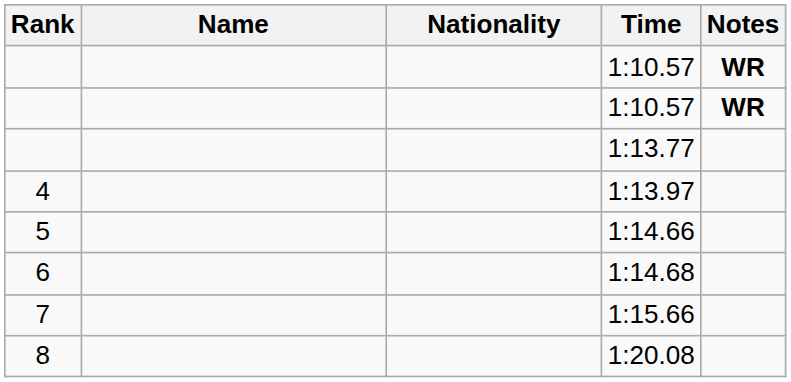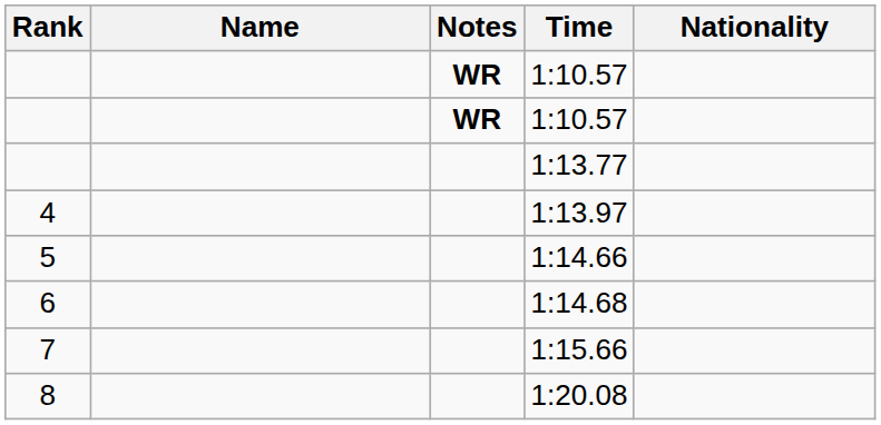 <table class="wikitable sortable" style="text-align:center">
 <tr>
 <th>Rank</th>
 <th style="width:180px">Name</th>
+<th>Notes</th>
+<th>Time</th>
 <th style="width:125px">Nationality</th>
-<th>Time</th>
-<th>Notes</th>
 </tr>
 <tr>
 <td></td>
 <td style="text-align:left;"></td>
+<td><strong>WR</strong></td>
+<td>1:10.57</td>
 <td style="text-align:left;"></td>
-<td>1:10.57</td>
-<td><strong>WR</strong></td>
 </tr>
 <tr>
 <td></td>
 <td style="text-align:left;"></td>
+<td><strong>WR</strong></td>
+<td>1:10.57</td>
 <td style="text-align:left;"></td>
-<td>1:10.57</td>
-<td><strong>WR</strong></td>
 </tr>
 <tr>
 <td></td>
 <td style="text-align:left;"></td>
+<td></td>
+<td>1:13.77</td>
 <td style="text-align:left;"></td>
-<td>1:13.77</td>
-<td></td>
 </tr>
 <tr>
 <td>4</td>
 <td style="text-align:left;"></td>
+<td></td>
+<td>1:13.97</td>
 <td style="text-align:left;"></td>
-<td>1:13.97</td>
-<td></td>
 </tr>
 <tr>
 <td>5</td>
 <td style="text-align:left;"></td>
+<td></td>
+<td>1:14.66</td>
 <td style="text-align:left;"></td>
-<td>1:14.66</td>
-<td></td>
 </tr>
 <tr>
 <td>6</td>
 <td style="text-align:left;"></td>
+<td></td>
+<td>1:14.68</td>
 <td style="text-align:left;"></td>
-<td>1:14.68</td>
-<td></td>
 </tr>
 <tr>
 <td>7</td>
 <td style="text-align:left;"></td>
+<td></td>
+<td>1:15.66</td>
 <td style="text-align:left;"></td>
-<td>1:15.66</td>
-<td></td>
 </tr>
 <tr>
 <td>8</td>
 <td style="text-align:left;"></td>
+<td></td>
+<td>1:20.08</td>
 <td style="text-align:left;"></td>
-<td>1:20.08</td>
-<td></td>
 </tr>
 </table>
